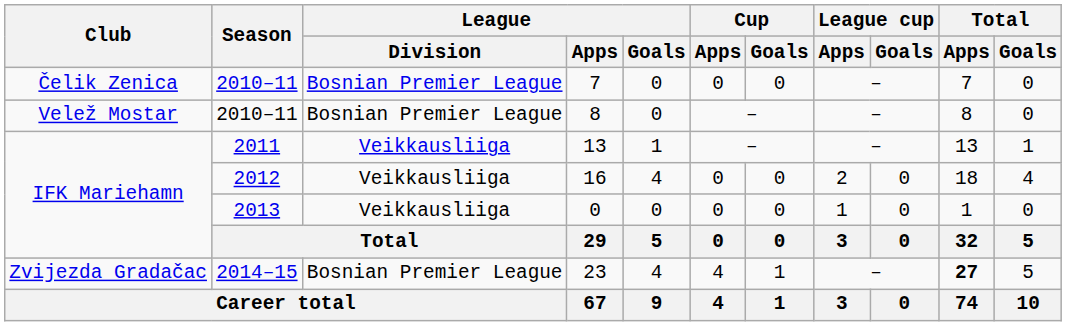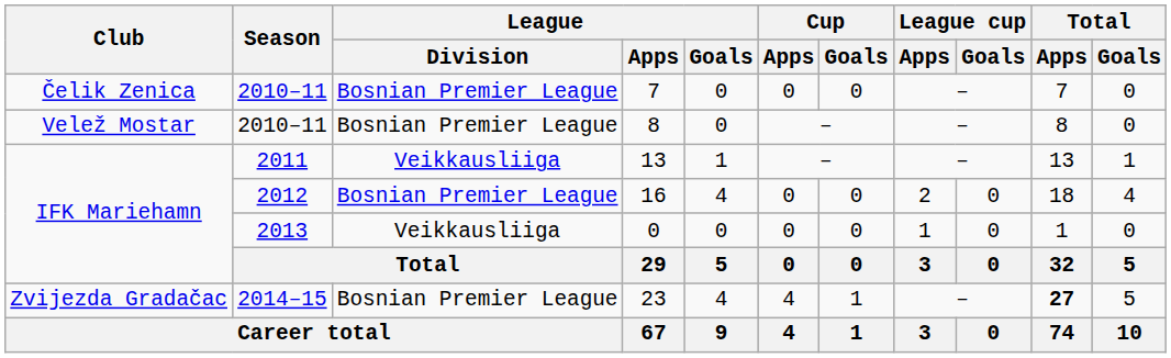 <table class="wikitable" style="text-align:center">
 <tr>
 <th rowspan="2">Club</th>
 <th rowspan="2">Season</th>
 <th colspan="3">League</th>
 <th colspan="2">Cup</th>
 <th colspan="2">League cup</th>
 <th colspan="2">Total</th>
 </tr>
 <tr>
 <th>Division</th>
 <th>Apps</th>
 <th>Goals</th>
 <th>Apps</th>
 <th>Goals</th>
 <th>Apps</th>
 <th>Goals</th>
 <th>Apps</th>
 <th>Goals</th>
 </tr>
 <tr>
 <td><a href='#'>Čelik Zenica</a></td>
 <td><a href='#'>2010–11</a></td>
 <td><a href='#'>Bosnian Premier League</a></td>
 <td>7</td>
 <td>0</td>
 <td>0</td>
 <td>0</td>
 <td colspan=2>–</td>
 <td>7</td>
 <td>0</td>
 </tr>
 <tr>
 <td><a href='#'>Velež Mostar</a></td>
 <td>2010–11</td>
 <td>Bosnian Premier League</td>
 <td>8</td>
 <td>0</td>
 <td colspan=2>–</td>
 <td colspan=2>–</td>
 <td>8</td>
 <td>0</td>
 </tr>
 <tr>
 <td rowspan=4><a href='#'>IFK Mariehamn</a></td>
 <td><a href='#'>2011</a></td>
 <td><a href='#'>Veikkausliiga</a></td>
 <td>13</td>
 <td>1</td>
 <td colspan=2>–</td>
 <td colspan=2>–</td>
 <td>13</td>
 <td>1</td>
 </tr>
 <tr>
 <td><a href='#'>2012</a></td>
-<td>Veikkausliiga</td>
+<td><a href='#'>Bosnian Premier League</a></td>
 <td>16</td>
 <td>4</td>
 <td>0</td>
 <td>0</td>
 <td>2</td>
 <td>0</td>
 <td>18</td>
 <td>4</td>
 </tr>
 <tr>
 <td><a href='#'>2013</a></td>
 <td>Veikkausliiga</td>
 <td>0</td>
 <td>0</td>
 <td>0</td>
 <td>0</td>
 <td>1</td>
 <td>0</td>
 <td>1</td>
 <td>0</td>
 </tr>
 <tr>
 <th colspan=2>Total</th>
 <th>29</th>
 <th>5</th>
 <th>0</th>
 <th>0</th>
 <th>3</th>
 <th>0</th>
 <th>32</th>
 <th>5</th>
 </tr>
 <tr>
 <td><a href='#'>Zvijezda Gradačac</a></td>
 <td><a href='#'>2014–15</a></td>
 <td>Bosnian Premier League</td>
 <td>23</td>
 <td>4</td>
 <td>4</td>
 <td>1</td>
 <td colspan=2>–</td>
 <td><strong>27</strong></td>
 <td>5</td>
 </tr>
 <tr>
 <th colspan="3">Career total</th>
 <th>67</th>
 <th>9</th>
 <th>4</th>
 <th>1</th>
 <th>3</th>
 <th>0</th>
 <th>74</th>
 <th>10</th>
 </tr>
 </table>
